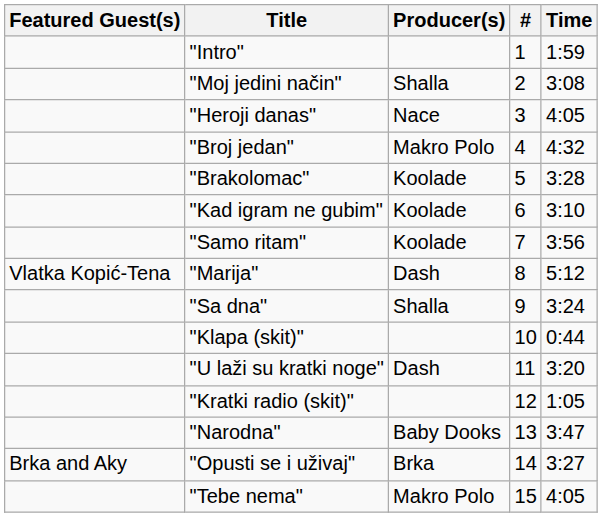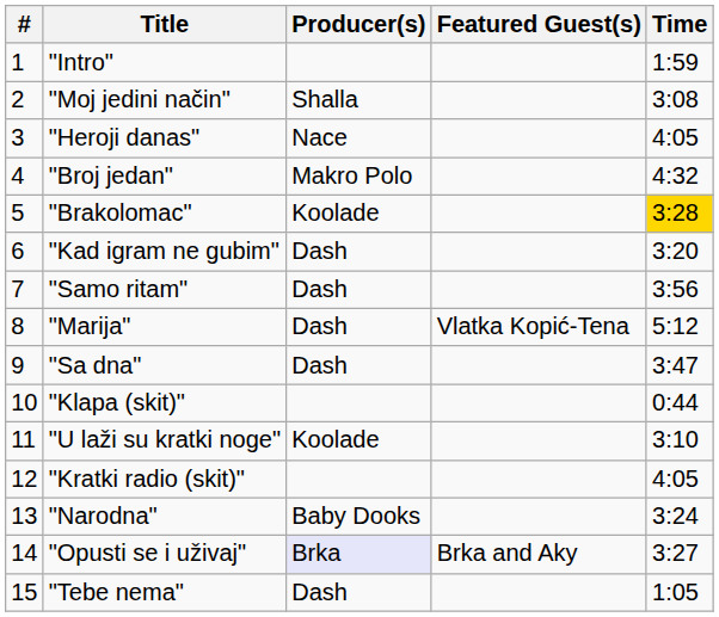 <table class="wikitable">
 <tr>
-<th align="center">Featured Guest(s)</th>
+<th align="center">#</th>
 <th align="center">Title</th>
 <th align="center">Producer(s)</th>
-<th align="center">#</th>
+<th align="center">Featured Guest(s)</th>
 <th align="center">Time</th>
 </tr>
 <tr>
-<td></td>
+<td>1</td>
 <td>"Intro"</td>
 <td></td>
-<td>1</td>
+<td></td>
 <td>1:59</td>
 </tr>
 <tr>
-<td></td>
+<td>2</td>
 <td>"Moj jedini način"</td>
 <td>Shalla</td>
-<td>2</td>
+<td></td>
 <td>3:08</td>
 </tr>
 <tr>
-<td></td>
+<td>3</td>
 <td>"Heroji danas"</td>
 <td>Nace</td>
-<td>3</td>
+<td></td>
 <td>4:05</td>
 </tr>
 <tr>
-<td></td>
+<td>4</td>
 <td>"Broj jedan"</td>
 <td>Makro Polo</td>
-<td>4</td>
+<td></td>
 <td>4:32</td>
 </tr>
 <tr>
-<td></td>
+<td>5</td>
 <td>"Brakolomac"</td>
 <td>Koolade</td>
-<td>5</td>
-<td>3:28</td>
+<td></td>
+<td style="background: gold;">3:28</td>
 </tr>
 <tr>
+<td>6</td>
+<td>"Kad igram ne gubim"</td>
+<td>Dash</td>
 <td></td>
-<td>"Kad igram ne gubim"</td>
+<td>3:20</td>
+</tr>
+<tr>
+<td>7</td>
+<td>"Samo ritam"</td>
+<td>Dash</td>
+<td></td>
+<td>3:56</td>
+</tr>
+<tr>
+<td>8</td>
+<td>"Marija"</td>
+<td>Dash</td>
+<td>Vlatka Kopić-Tena</td>
+<td>5:12</td>
+</tr>
+<tr>
+<td>9</td>
+<td>"Sa dna"</td>
+<td>Dash</td>
+<td></td>
+<td>3:47</td>
+</tr>
+<tr>
+<td>10</td>
+<td>"Klapa (skit)"</td>
+<td></td>
+<td></td>
+<td>0:44</td>
+</tr>
+<tr>
+<td>11</td>
+<td>"U laži su kratki noge"</td>
 <td>Koolade</td>
-<td>6</td>
+<td></td>
 <td>3:10</td>
 </tr>
 <tr>
+<td>12</td>
+<td>"Kratki radio (skit)"</td>
 <td></td>
-<td>"Samo ritam"</td>
-<td>Koolade</td>
-<td>7</td>
-<td>3:56</td>
+<td></td>
+<td>4:05</td>
 </tr>
 <tr>
-<td>Vlatka Kopić-Tena</td>
-<td>"Marija"</td>
-<td>Dash</td>
-<td>8</td>
-<td>5:12</td>
-</tr>
-<tr>
+<td>13</td>
+<td>"Narodna"</td>
+<td>Baby Dooks</td>
 <td></td>
-<td>"Sa dna"</td>
-<td>Shalla</td>
-<td>9</td>
 <td>3:24</td>
 </tr>
 <tr>
-<td></td>
-<td>"Klapa (skit)"</td>
-<td></td>
-<td>10</td>
-<td>0:44</td>
-</tr>
-<tr>
-<td></td>
-<td>"U laži su kratki noge"</td>
-<td>Dash</td>
-<td>11</td>
-<td>3:20</td>
-</tr>
-<tr>
-<td></td>
-<td>"Kratki radio (skit)"</td>
-<td></td>
-<td>12</td>
-<td>1:05</td>
-</tr>
-<tr>
-<td></td>
-<td>"Narodna"</td>
-<td>Baby Dooks</td>
-<td>13</td>
-<td>3:47</td>
-</tr>
-<tr>
+<td>14</td>
+<td>"Opusti se i uživaj"</td>
+<td style="background: lavender;">Brka</td>
 <td>Brka and Aky</td>
-<td>"Opusti se i uživaj"</td>
-<td>Brka</td>
-<td>14</td>
 <td>3:27</td>
 </tr>
 <tr>
+<td>15</td>
+<td>"Tebe nema"</td>
+<td>Dash</td>
 <td></td>
-<td>"Tebe nema"</td>
-<td>Makro Polo</td>
-<td>15</td>
-<td>4:05</td>
+<td>1:05</td>
 </tr>
 </table>
